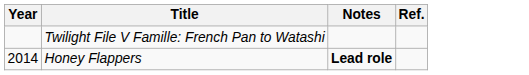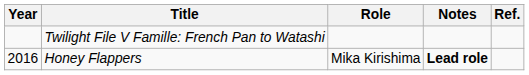 <table class="wikitable">
 <tr>
 <th>Year</th>
 <th>Title</th>
+<th>Role</th>
 <th>Notes</th>
 <th>Ref.</th>
 </tr>
 <tr>
 <td></td>
 <td><em>Twilight File V Famille: French Pan to Watashi</em></td>
 <td></td>
 <td></td>
+<td></td>
 </tr>
 <tr>
-<td>2014</td>
+<td>2016</td>
 <td><em>Honey Flappers</em></td>
+<td>Mika Kirishima</td>
 <td><strong>Lead role</strong></td>
 <td></td>
 </tr>
 </table>
